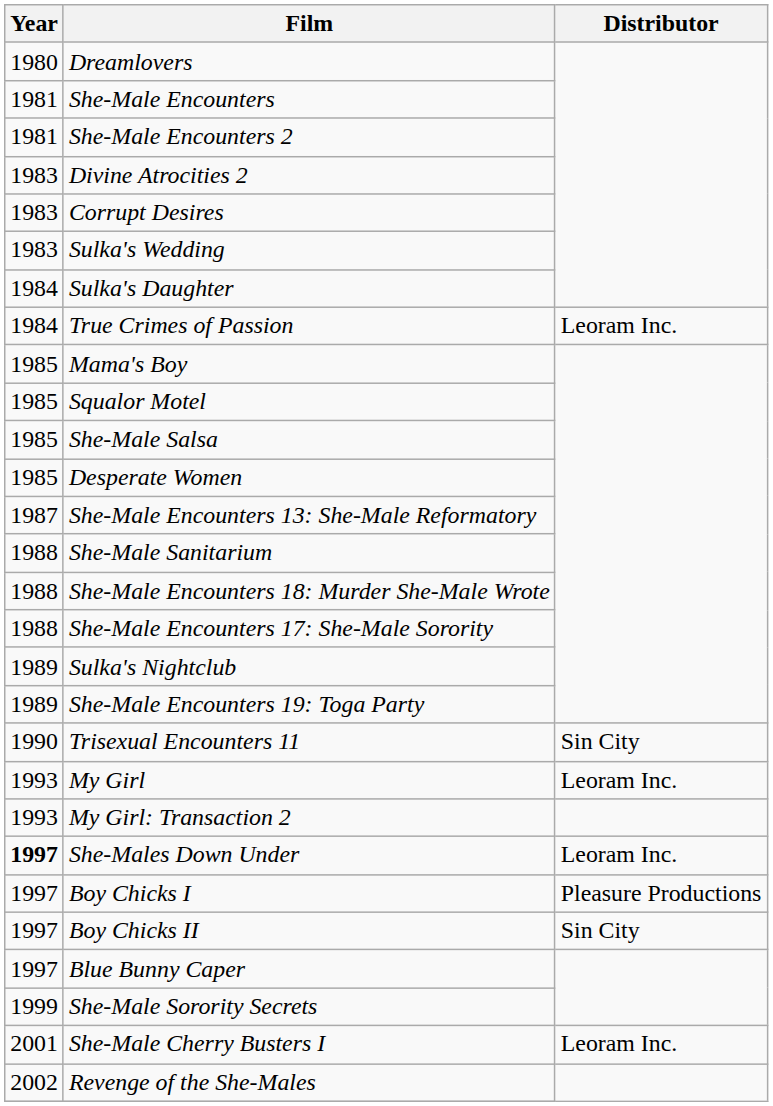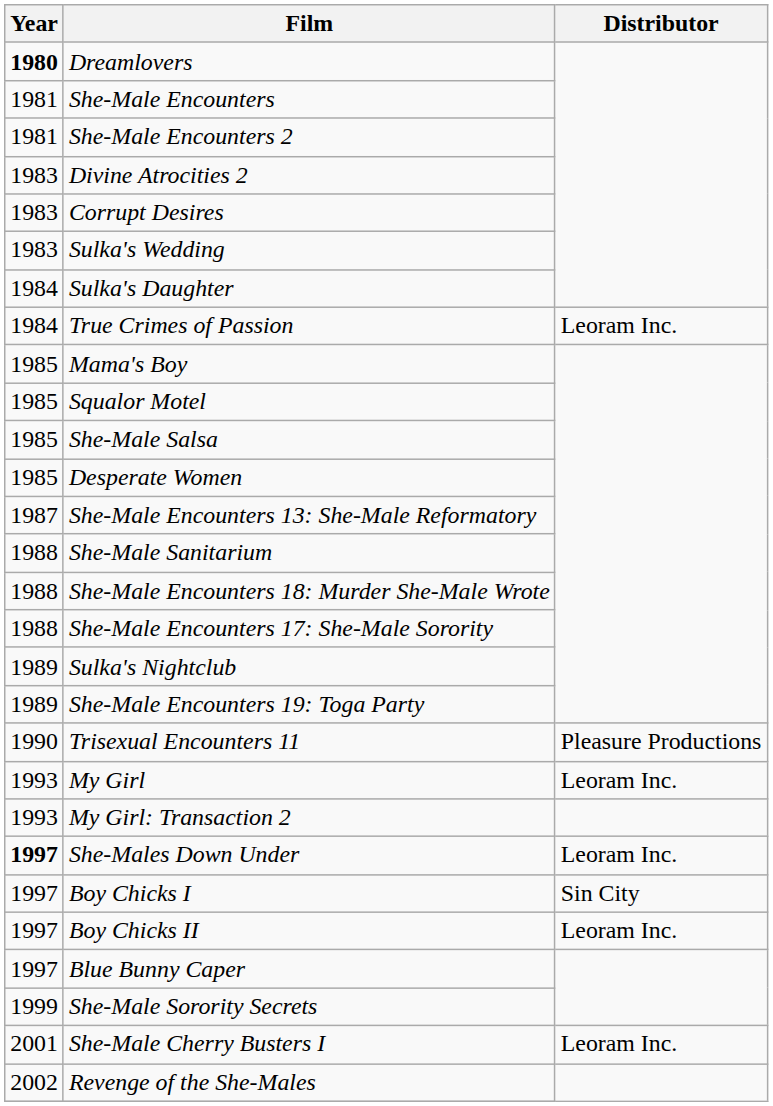 <table class="wikitable">
 <tr>
 <th>Year</th>
 <th>Film</th>
 <th>Distributor</th>
 </tr>
 <tr>
-<td>1980</td>
+<td><strong>1980</strong></td>
 <td><em>Dreamlovers</em></td>
 </tr>
 <tr>
 <td>1981</td>
 <td><em>She-Male Encounters</em></td>
 </tr>
 <tr>
 <td>1981</td>
 <td><em>She-Male Encounters 2</em></td>
 </tr>
 <tr>
 <td>1983</td>
 <td><em>Divine Atrocities 2</em></td>
 </tr>
 <tr>
 <td>1983</td>
 <td><em>Corrupt Desires</em></td>
 </tr>
 <tr>
 <td>1983</td>
 <td><em>Sulka's Wedding</em></td>
 </tr>
 <tr>
 <td>1984</td>
 <td><em>Sulka's Daughter</em></td>
 </tr>
 <tr>
 <td>1984</td>
 <td><em>True Crimes of Passion</em></td>
 <td>Leoram Inc.</td>
 </tr>
 <tr>
 <td>1985</td>
 <td><em>Mama's Boy</em></td>
 </tr>
 <tr>
 <td>1985</td>
 <td><em>Squalor Motel</em></td>
 </tr>
 <tr>
 <td>1985</td>
 <td><em>She-Male Salsa</em></td>
 </tr>
 <tr>
 <td>1985</td>
 <td><em>Desperate Women</em></td>
 </tr>
 <tr>
 <td>1987</td>
 <td><em>She-Male Encounters 13: She-Male Reformatory</em></td>
 </tr>
 <tr>
 <td>1988</td>
 <td><em>She-Male Sanitarium</em></td>
 </tr>
 <tr>
 <td>1988</td>
 <td><em>She-Male Encounters 18: Murder She-Male Wrote</em></td>
 </tr>
 <tr>
 <td>1988</td>
 <td><em>She-Male Encounters 17: She-Male Sorority</em></td>
 </tr>
 <tr>
 <td>1989</td>
 <td><em>Sulka's Nightclub</em></td>
 </tr>
 <tr>
 <td>1989</td>
 <td><em>She-Male Encounters 19: Toga Party</em></td>
 </tr>
 <tr>
 <td>1990</td>
 <td><em>Trisexual Encounters 11</em></td>
-<td>Sin City</td>
+<td>Pleasure Productions</td>
 </tr>
 <tr>
 <td>1993</td>
 <td><em>My Girl</em></td>
 <td>Leoram Inc.</td>
 </tr>
 <tr>
 <td>1993</td>
 <td><em>My Girl: Transaction 2</em></td>
 </tr>
 <tr>
 <td><strong>1997</strong></td>
 <td><em>She-Males Down Under</em></td>
 <td>Leoram Inc.</td>
 </tr>
 <tr>
 <td>1997</td>
 <td><em>Boy Chicks I</em></td>
-<td>Pleasure Productions</td>
+<td>Sin City</td>
 </tr>
 <tr>
 <td>1997</td>
 <td><em>Boy Chicks II</em></td>
-<td>Sin City</td>
+<td>Leoram Inc.</td>
 </tr>
 <tr>
 <td>1997</td>
 <td><em>Blue Bunny Caper</em></td>
 </tr>
 <tr>
 <td>1999</td>
 <td><em>She-Male Sorority Secrets</em></td>
 </tr>
 <tr>
 <td>2001</td>
 <td><em>She-Male Cherry Busters I</em></td>
 <td>Leoram Inc.</td>
 </tr>
 <tr>
 <td>2002</td>
 <td><em>Revenge of the She-Males</em></td>
 </tr>
 <tr>
 </tr>
 </table>
